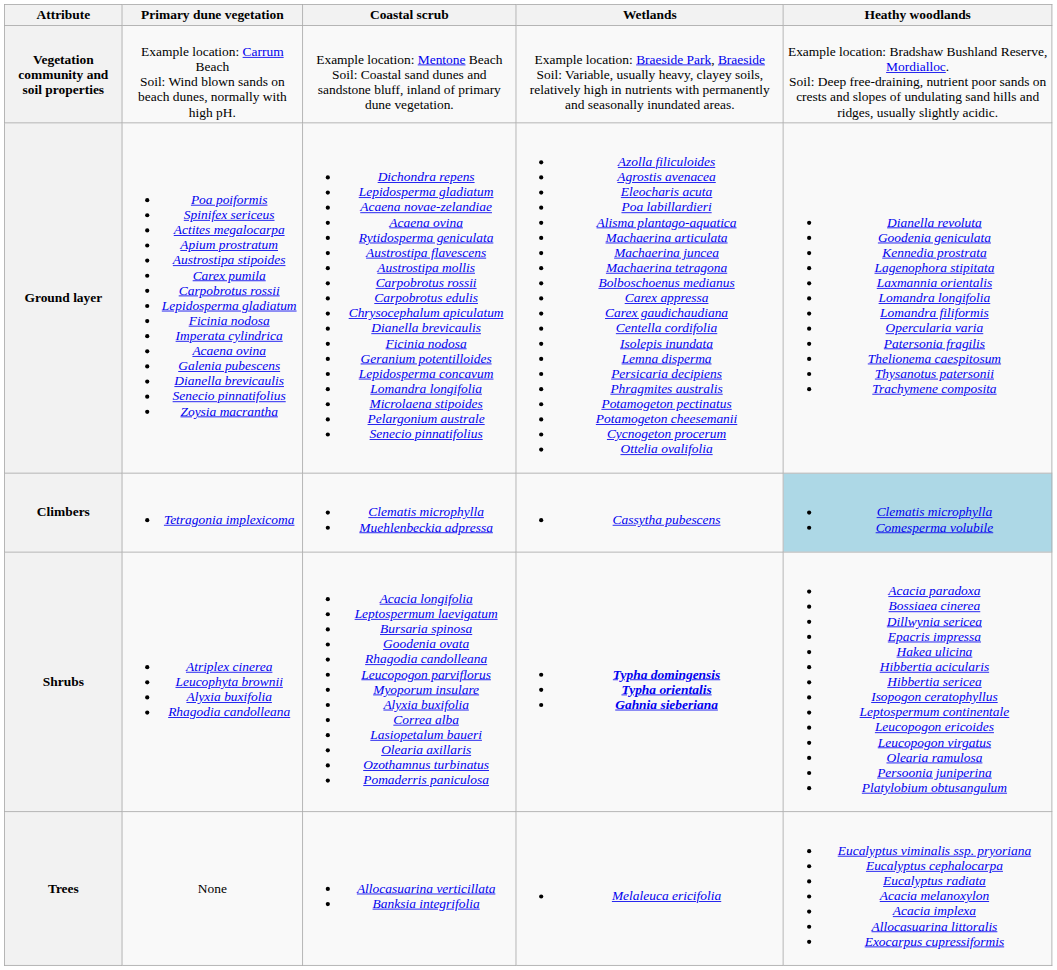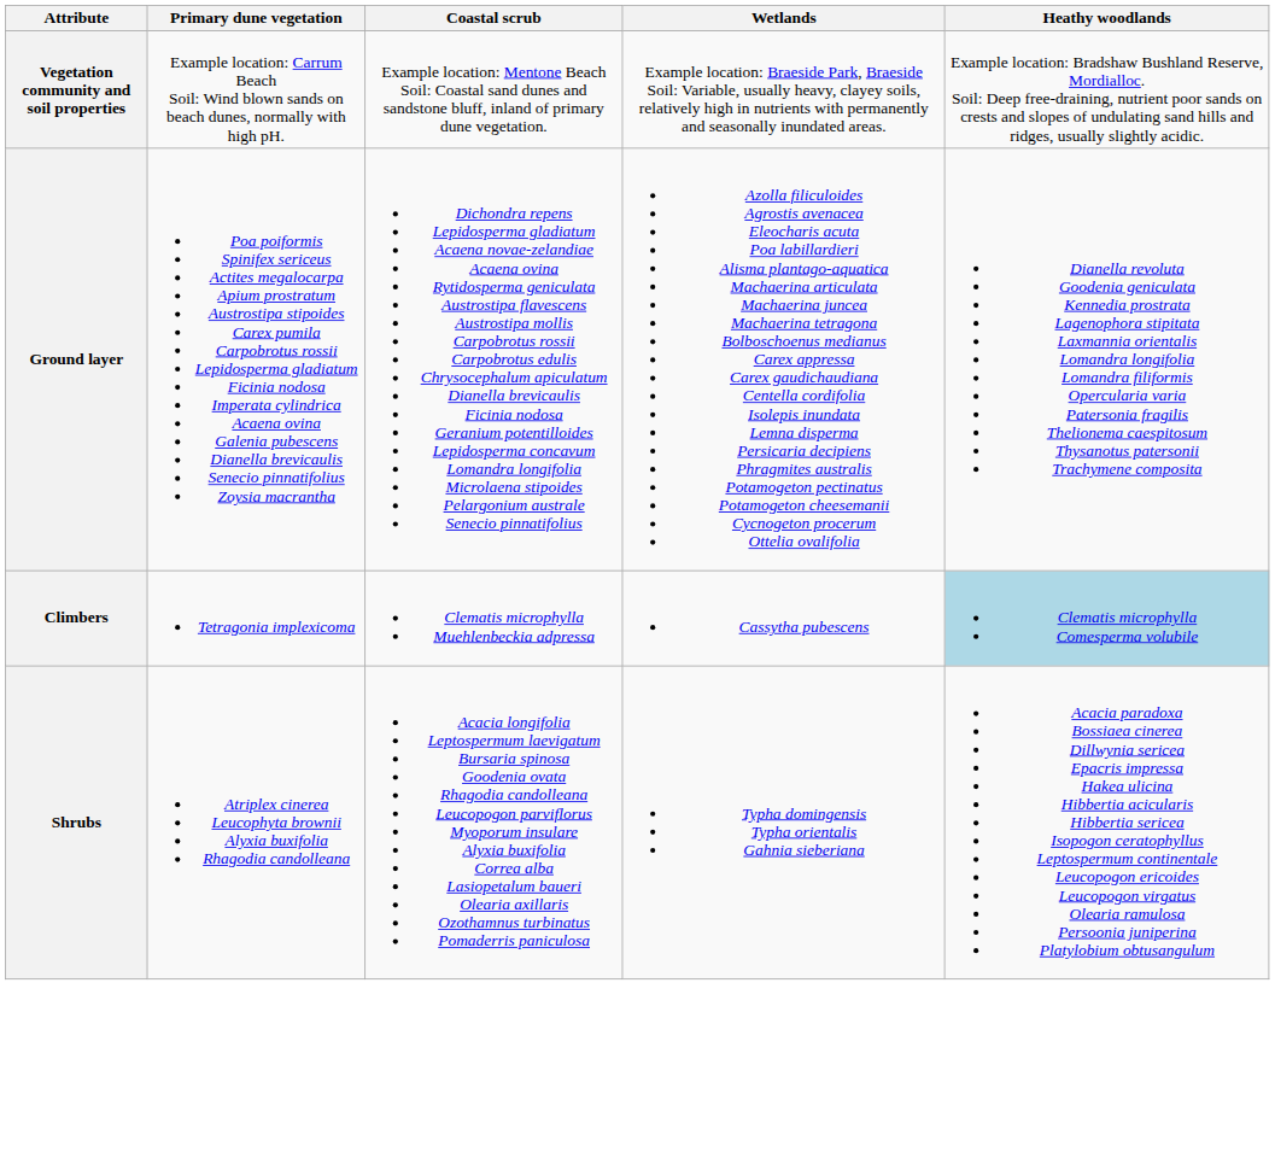 <table class="wikitable collapsible" style="text-align:center;">
 <tr>
 <th scope="col">Attribute</th>
 <th scope="col">Primary dune vegetation</th>
 <th scope="col">Coastal scrub</th>
 <th scope="col">Wetlands</th>
 <th scope="col">Heathy woodlands</th>
 </tr>
 <tr>
 <th scope="row">Vegetation community and soil properties</th>
 <td><br>Example location: <a href='#'>Carrum</a> Beach<br>Soil: Wind blown sands on beach dunes, normally with high pH.</td>
 <td><br>Example location: <a href='#'>Mentone</a> Beach<br>Soil: Coastal sand dunes and sandstone bluff, inland of primary dune vegetation.</td>
 <td><br>Example location: <a href='#'>Braeside Park</a>, <a href='#'>Braeside</a><br>Soil: Variable, usually heavy, clayey soils, relatively high in nutrients with permanently and seasonally inundated areas.</td>
 <td><br>Example location: Bradshaw Bushland Reserve, <a href='#'>Mordialloc</a>.<br>Soil: Deep free-draining, nutrient poor sands on crests and slopes of undulating sand hills and ridges, usually slightly acidic.</td>
 </tr>
 <tr>
 <th scope="row">Ground layer</th>
 <td><br><ul><li><em><a href='#'>Poa poiformis</a></em></li><li><em><a href='#'>Spinifex sericeus</a></em></li><li><em><a href='#'>Actites megalocarpa</a></em></li><li><em><a href='#'>Apium prostratum</a></em></li><li><em><a href='#'>Austrostipa stipoides</a></em></li><li><em><a href='#'>Carex pumila</a></em></li><li><em><a href='#'>Carpobrotus rossii</a></em></li><li><em><a href='#'>Lepidosperma gladiatum</a></em></li><li><em><a href='#'>Ficinia nodosa</a></em></li><li><em><a href='#'>Imperata cylindrica</a></em></li><li><em><a href='#'>Acaena ovina</a></em></li><li><em><a href='#'>Galenia pubescens</a></em></li><li><em><a href='#'>Dianella brevicaulis</a></em></li><li><em><a href='#'>Senecio pinnatifolius</a></em></li><li><em><a href='#'>Zoysia macrantha</a></em></li></ul></td>
 <td><br><ul><li><em><a href='#'>Dichondra repens</a></em></li><li><em><a href='#'>Lepidosperma gladiatum</a></em></li><li><em><a href='#'>Acaena novae-zelandiae</a></em></li><li><em><a href='#'>Acaena ovina</a></em></li><li><em><a href='#'>Rytidosperma geniculata</a></em></li><li><em><a href='#'>Austrostipa flavescens</a></em></li><li><em><a href='#'>Austrostipa mollis</a></em></li><li><em><a href='#'>Carpobrotus rossii</a></em></li><li><em><a href='#'>Carpobrotus edulis</a></em></li><li><em><a href='#'>Chrysocephalum apiculatum</a></em></li><li><em><a href='#'>Dianella brevicaulis</a></em></li><li><em><a href='#'>Ficinia nodosa</a></em></li><li><em><a href='#'>Geranium potentilloides</a></em></li><li><em><a href='#'>Lepidosperma concavum</a></em></li><li><em><a href='#'>Lomandra longifolia</a></em></li><li><em><a href='#'>Microlaena stipoides</a></em></li><li><em><a href='#'>Pelargonium australe</a></em></li><li><em><a href='#'>Senecio pinnatifolius</a></em></li></ul></td>
 <td><br><ul><li><em><a href='#'>Azolla filiculoides</a></em></li><li><em><a href='#'>Agrostis avenacea</a></em></li><li><em><a href='#'>Eleocharis acuta</a></em></li><li><em><a href='#'>Poa labillardieri</a></em></li><li><em><a href='#'>Alisma plantago-aquatica</a></em></li><li><em><a href='#'>Machaerina articulata</a></em></li><li><em><a href='#'>Machaerina juncea</a></em></li><li><em><a href='#'>Machaerina tetragona</a></em></li><li><em><a href='#'>Bolboschoenus medianus</a></em></li><li><em><a href='#'>Carex appressa</a></em></li><li><em><a href='#'>Carex gaudichaudiana</a></em></li><li><em><a href='#'>Centella cordifolia</a></em></li><li><em><a href='#'>Isolepis inundata</a></em></li><li><em><a href='#'>Lemna disperma</a></em></li><li><em><a href='#'>Persicaria decipiens</a></em></li><li><em><a href='#'>Phragmites australis</a></em></li><li><em><a href='#'>Potamogeton pectinatus</a></em></li><li><em><a href='#'>Potamogeton cheesemanii</a></em></li><li><em><a href='#'>Cycnogeton procerum</a></em></li><li><em><a href='#'>Ottelia ovalifolia</a></em></li></ul></td>
 <td><br><ul><li><em><a href='#'>Dianella revoluta</a></em></li><li><em><a href='#'>Goodenia geniculata</a></em></li><li><em><a href='#'>Kennedia prostrata</a></em></li><li><em><a href='#'>Lagenophora stipitata</a></em></li><li><em><a href='#'>Laxmannia orientalis</a></em></li><li><em><a href='#'>Lomandra longifolia</a></em></li><li><em><a href='#'>Lomandra filiformis</a></em></li><li><em><a href='#'>Opercularia varia</a></em></li><li><em><a href='#'>Patersonia fragilis</a></em></li><li><em><a href='#'>Thelionema caespitosum</a></em></li><li><em><a href='#'>Thysanotus patersonii</a></em></li><li><em><a href='#'>Trachymene composita</a></em></li></ul></td>
 </tr>
 <tr>
 <th scope="row">Climbers</th>
 <td><br><ul><li><em><a href='#'>Tetragonia implexicoma</a></em></li></ul></td>
 <td><br><ul><li><em><a href='#'>Clematis microphylla</a></em></li><li><em><a href='#'>Muehlenbeckia adpressa</a></em></li></ul></td>
 <td><br><ul><li><em><a href='#'>Cassytha pubescens</a></em></li></ul></td>
 <td style="background: lightblue;"><br><ul><li><em><a href='#'>Clematis microphylla</a></em></li><li><em><a href='#'>Comesperma volubile</a></em></li></ul></td>
 </tr>
 <tr>
 <th scope="row">Shrubs</th>
 <td><br><ul><li><em><a href='#'>Atriplex cinerea</a></em></li><li><em><a href='#'>Leucophyta brownii</a></em></li><li><em><a href='#'>Alyxia buxifolia</a></em></li><li><em><a href='#'>Rhagodia candolleana</a></em></li></ul></td>
 <td><br><ul><li><em><a href='#'>Acacia longifolia</a></em></li><li><em><a href='#'>Leptospermum laevigatum</a></em></li><li><em><a href='#'>Bursaria spinosa</a></em></li><li><em><a href='#'>Goodenia ovata</a></em></li><li><em><a href='#'>Rhagodia candolleana</a></em></li><li><em><a href='#'>Leucopogon parviflorus</a></em></li><li><em><a href='#'>Myoporum insulare</a></em></li><li><em><a href='#'>Alyxia buxifolia</a></em></li><li><em><a href='#'>Correa alba</a></em></li><li><em><a href='#'>Lasiopetalum baueri</a></em></li><li><em><a href='#'>Olearia axillaris</a></em></li><li><em><a href='#'>Ozothamnus turbinatus</a></em></li><li><em><a href='#'>Pomaderris paniculosa</a></em></li></ul></td>
-<td><strong><br><ul><li><em><a href='#'>Typha domingensis</a></em></li><li><em><a href='#'>Typha orientalis</a></em></li><li><em><a href='#'>Gahnia sieberiana</a></em></li></ul></strong></td>
+<td><br><ul><li><em><a href='#'>Typha domingensis</a></em></li><li><em><a href='#'>Typha orientalis</a></em></li><li><em><a href='#'>Gahnia sieberiana</a></em></li></ul></td>
 <td><br><ul><li><em><a href='#'>Acacia paradoxa</a></em></li><li><em><a href='#'>Bossiaea cinerea</a></em></li><li><em><a href='#'>Dillwynia sericea</a></em></li><li><em><a href='#'>Epacris impressa</a></em></li><li><em><a href='#'>Hakea ulicina</a></em></li><li><em><a href='#'>Hibbertia acicularis</a></em></li><li><em><a href='#'>Hibbertia sericea</a></em></li><li><em><a href='#'>Isopogon ceratophyllus</a></em></li><li><em><a href='#'>Leptospermum continentale</a></em></li><li><em><a href='#'>Leucopogon ericoides</a></em></li><li><em><a href='#'>Leucopogon virgatus</a></em></li><li><em><a href='#'>Olearia ramulosa</a></em></li><li><em><a href='#'>Persoonia juniperina</a></em></li><li><em><a href='#'>Platylobium obtusangulum</a></em></li></ul></td>
 </tr>
-<tr>
-<th scope="row">Trees</th>
-<td>None</td>
-<td><br><ul><li><em><a href='#'>Allocasuarina verticillata</a></em></li><li><em><a href='#'>Banksia integrifolia</a></em></li></ul></td>
-<td><br><ul><li><em><a href='#'>Melaleuca ericifolia</a></em></li></ul></td>
-<td><br><ul><li><em><a href='#'>Eucalyptus viminalis ssp. pryoriana</a></em></li><li><em><a href='#'>Eucalyptus cephalocarpa</a></em></li><li><em><a href='#'>Eucalyptus radiata</a></em></li><li><em><a href='#'>Acacia melanoxylon</a></em></li><li><em><a href='#'>Acacia implexa</a></em></li><li><em><a href='#'>Allocasuarina littoralis</a></em></li><li><em><a href='#'>Exocarpus cupressiformis</a></em></li></ul></td>
-</tr>
 </table>
